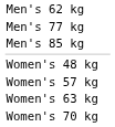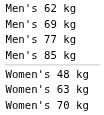 <table>
 <tr>
 <td>Men's 62 kg</td>
 <td></td>
 <td></td>
 <td nowrap></td>
+</tr>
+<tr>
+<td>Men's 69 kg</td>
+<td></td>
+<td></td>
+<td></td>
 </tr>
 <tr>
 <td>Men's 77 kg<br></td>
 <td></td>
 <td></td>
 <td></td>
 </tr>
 <tr>
 <td>Men's 85 kg<br></td>
 <td></td>
 <td></td>
 <td></td>
 </tr>
 <tr bgcolor=#dddddd>
 <td colspan=4></td>
 </tr>
 <tr>
 <td>Women's 48 kg<br></td>
 <td nowrap></td>
 <td></td>
 <td></td>
 </tr>
 <tr>
-<td>Women's 57 kg<br></td>
-<td></td>
-<td nowrap></td>
-<td></td>
-</tr>
-<tr>
 <td>Women's 63 kg</td>
 <td></td>
 <td></td>
 <td></td>
 </tr>
 <tr>
 <td>Women's 70 kg</td>
 <td></td>
 <td></td>
 <td></td>
 </tr>
 </table>
